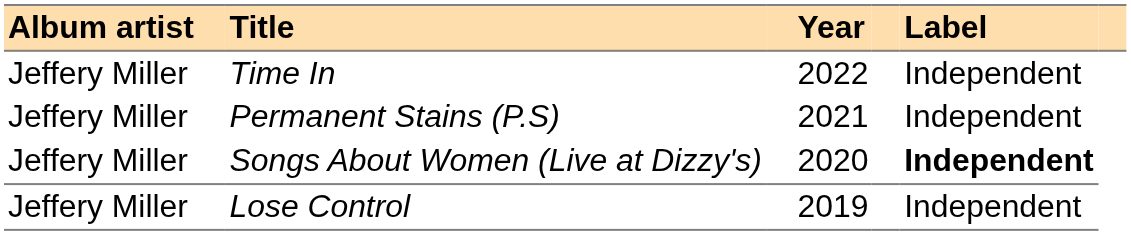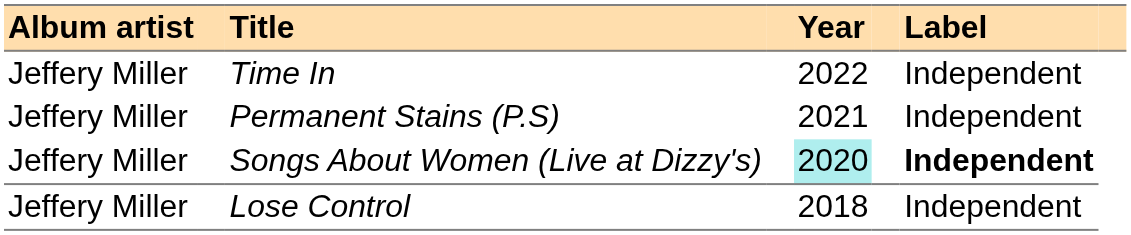 <table cellspacing="0" cellpadding="2" border="0">
 <tr style="background:#ffdead;">
 <th style="text-align:left; border-bottom:1px solid gray; border-top:1px solid gray;">Album artist</th>
 <th style="width:10px; border-bottom:1px solid gray; border-top:1px solid gray;"></th>
 <th style="text-align:left; border-bottom:1px solid gray; border-top:1px solid gray;">Title</th>
 <th style="width:10px; border-bottom:1px solid gray; border-top:1px solid gray;"></th>
 <th style="text-align:left; border-bottom:1px solid gray; border-top:1px solid gray;">Year</th>
 <th style="width:10px; border-bottom:1px solid gray; border-top:1px solid gray;"></th>
 <th style="text-align:left; border-bottom:1px solid gray; border-top:1px solid gray;">Label</th>
 <th style="width:10px; border-bottom:1px solid gray; border-top:1px solid gray;"></th>
 </tr>
 <tr>
 <td>Jeffery Miller</td>
 <td></td>
 <td><em>Time In</em></td>
 <td></td>
 <td>2022</td>
 <td></td>
 <td>Independent</td>
 </tr>
 <tr>
 <td>Jeffery Miller</td>
 <td></td>
 <td><em>Permanent Stains (P.S)</em></td>
 <td></td>
 <td>2021</td>
 <td></td>
 <td>Independent</td>
 </tr>
 <tr>
 <td style="border-bottom:1px solid gray;">Jeffery Miller</td>
 <td style="border-bottom:1px solid gray;"></td>
 <td style="border-bottom:1px solid gray;"><em>Songs About Women (Live at Dizzy's)</em></td>
 <td style="border-bottom:1px solid gray;"></td>
-<td style="border-bottom:1px solid gray;">2020</td>
+<td style="background: paleturquoise; border-bottom:1px solid gray;">2020</td>
 <td style="border-bottom:1px solid gray;"></td>
 <td style="border-bottom:1px solid gray;"><strong>Independent</strong></td>
 </tr>
 <tr>
 <td style="border-bottom:1px solid gray;">Jeffery Miller</td>
 <td style="border-bottom:1px solid gray;"></td>
 <td style="border-bottom:1px solid gray;"><em>Lose Control</em></td>
 <td style="border-bottom:1px solid gray;"></td>
-<td style="border-bottom:1px solid gray;">2019</td>
+<td style="border-bottom:1px solid gray;">2018</td>
 <td style="border-bottom:1px solid gray;"></td>
 <td style="border-bottom:1px solid gray;">Independent</td>
 </tr>
 </table>
